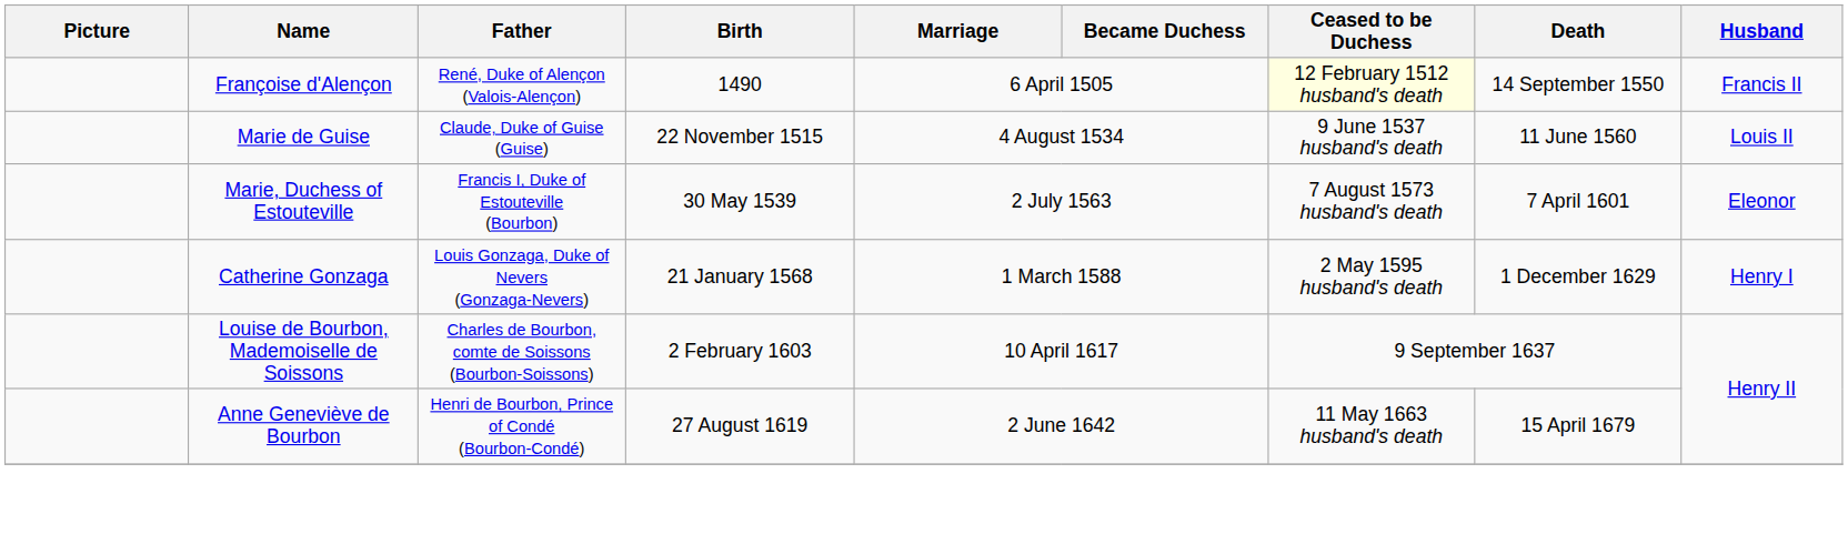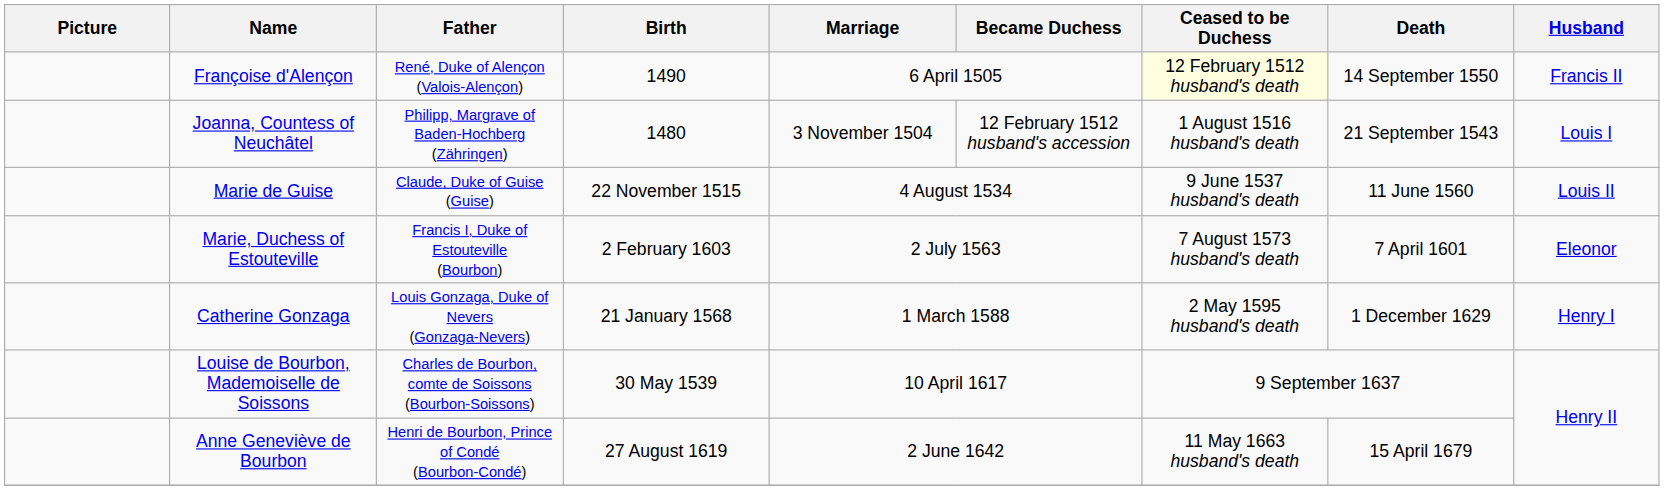 <table width=95% class="wikitable">
 <tr>
 <th width = "8%">Picture</th>
 <th width = "10%">Name</th>
 <th width = "9%">Father</th>
 <th width = "10%">Birth</th>
 <th width = "9%">Marriage</th>
 <th width = "9%">Became Duchess</th>
 <th width = "9%">Ceased to be Duchess</th>
 <th width = "9%">Death</th>
 <th width = "7%"><a href='#'>Husband</a></th>
 </tr>
 <tr>
 <td align="center"></td>
 <td align="center"><a href='#'>Françoise d'Alençon</a></td>
 <td align="center"><small><a href='#'>René, Duke of Alençon</a><br>(<a href='#'>Valois-Alençon</a>)</small></td>
 <td align="center">1490</td>
 <td align="center" colspan="2">6 April 1505</td>
 <td align="center" style="background: lightyellow;">12 February 1512<br><em>husband's death</em></td>
 <td align="center">14 September 1550</td>
 <td align="center"><a href='#'>Francis II</a></td>
 </tr>
 <tr>
 <td align="center"></td>
+<td align="center"><a href='#'>Joanna, Countess of Neuchâtel</a></td>
+<td align="center"><small><a href='#'>Philipp, Margrave of Baden-Hochberg</a><br>(<a href='#'>Zähringen</a>)</small></td>
+<td align="center">1480</td>
+<td align="center">3 November 1504</td>
+<td align="center">12 February 1512<br><em>husband's accession</em></td>
+<td align="center">1 August 1516<br><em>husband's death</em></td>
+<td align="center">21 September 1543</td>
+<td align="center"><a href='#'>Louis I</a></td>
+</tr>
+<tr>
+<td align="center"></td>
 <td align="center"><a href='#'>Marie de Guise</a></td>
 <td align="center"><small><a href='#'>Claude, Duke of Guise</a><br>(<a href='#'>Guise</a>)</small></td>
 <td align="center">22 November 1515</td>
 <td align="center" colspan="2">4 August 1534</td>
 <td align="center">9 June 1537<br><em>husband's death</em></td>
 <td align="center">11 June 1560</td>
 <td align="center"><a href='#'>Louis II</a></td>
 </tr>
 <tr>
 <td align="center"></td>
 <td align="center"><a href='#'>Marie, Duchess of Estouteville</a></td>
 <td align="center"><small><a href='#'>Francis I, Duke of Estouteville</a><br>(<a href='#'>Bourbon</a>)</small></td>
-<td align="center">30 May 1539</td>
+<td align="center">2 February 1603</td>
 <td align="center" colspan="2">2 July 1563</td>
 <td align="center">7 August 1573<br><em>husband's death</em></td>
 <td align="center">7 April 1601</td>
 <td align="center"><a href='#'>Eleonor</a></td>
 </tr>
 <tr>
 <td align="center"></td>
 <td align="center"><a href='#'>Catherine Gonzaga</a></td>
 <td align="center"><small><a href='#'>Louis Gonzaga, Duke of Nevers</a><br>(<a href='#'>Gonzaga-Nevers</a>)</small></td>
 <td align="center">21 January 1568</td>
 <td align="center" colspan="2">1 March 1588</td>
 <td align="center">2 May 1595<br><em>husband's death</em></td>
 <td align="center">1 December 1629</td>
 <td align="center"><a href='#'>Henry I</a></td>
 </tr>
 <tr>
 <td align="center"></td>
 <td align="center"><a href='#'>Louise de Bourbon, Mademoiselle de Soissons</a></td>
 <td align="center"><small><a href='#'>Charles de Bourbon, comte de Soissons</a><br>(<a href='#'>Bourbon-Soissons</a>)</small></td>
-<td align="center">2 February 1603</td>
+<td align="center">30 May 1539</td>
 <td align="center" colspan="2">10 April 1617</td>
 <td align="center" colspan="2">9 September 1637</td>
 <td align="center" rowspan="2"><a href='#'>Henry II</a></td>
 </tr>
 <tr>
 <td align="center"></td>
 <td align="center"><a href='#'>Anne Geneviève de Bourbon</a></td>
 <td align="center"><small><a href='#'>Henri de Bourbon, Prince of Condé</a><br>(<a href='#'>Bourbon-Condé</a>)</small></td>
 <td align="center">27 August 1619</td>
 <td align="center" colspan="2">2 June 1642</td>
 <td align="center">11 May 1663<br><em>husband's death</em></td>
 <td align="center">15 April 1679</td>
 </tr>
 <tr>
 </tr>
 </table>
